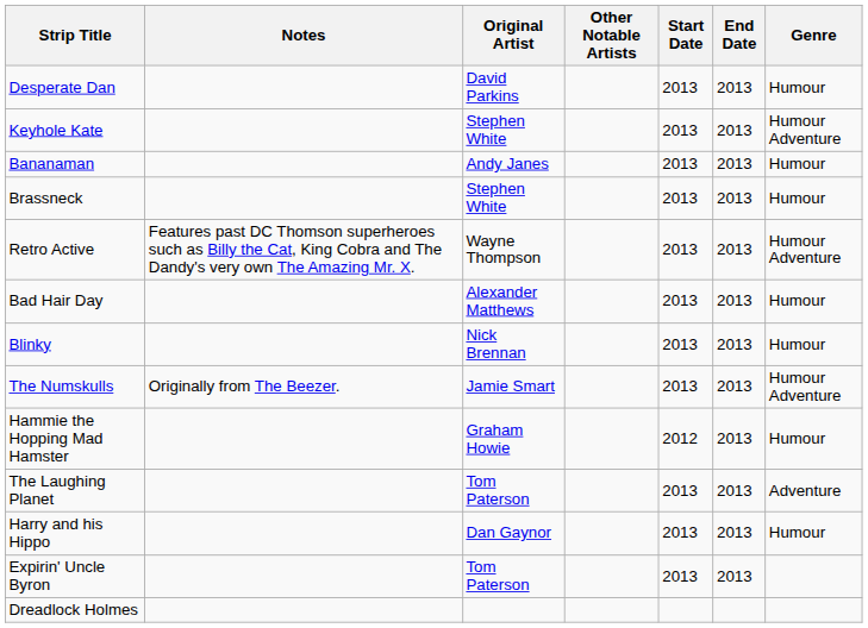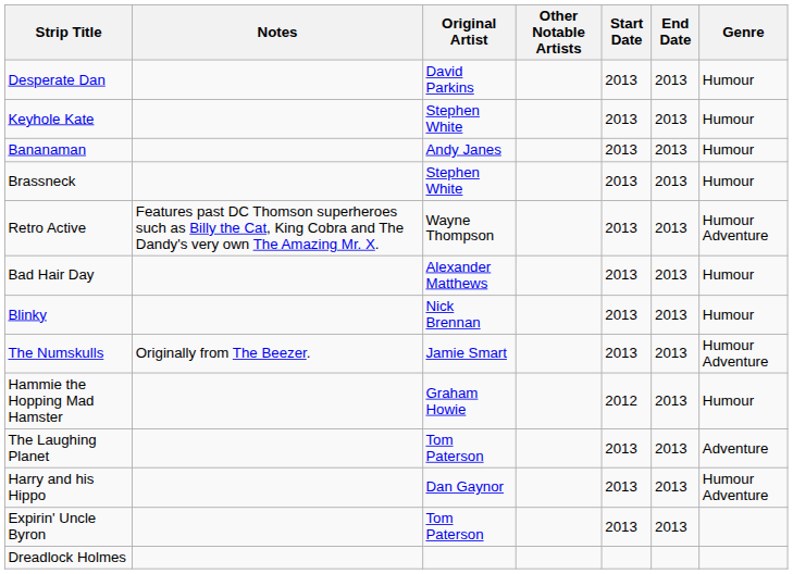 <table class="wikitable sortable">
 <tr>
 <th>Strip Title</th>
 <th>Notes</th>
 <th>Original Artist</th>
 <th>Other Notable Artists</th>
 <th>Start Date</th>
 <th>End Date</th>
 <th>Genre</th>
 </tr>
 <tr>
 <td><a href='#'>Desperate Dan</a></td>
 <td></td>
 <td><a href='#'>David Parkins</a></td>
 <td></td>
 <td>2013</td>
 <td>2013</td>
 <td>Humour</td>
 </tr>
 <tr>
 <td><a href='#'>Keyhole Kate</a></td>
 <td></td>
 <td><a href='#'>Stephen White</a></td>
 <td></td>
 <td>2013</td>
 <td>2013</td>
-<td>Humour Adventure</td>
+<td>Humour</td>
 </tr>
 <tr>
 <td><a href='#'>Bananaman</a></td>
 <td></td>
 <td><a href='#'>Andy Janes</a></td>
 <td></td>
 <td>2013</td>
 <td>2013</td>
 <td>Humour</td>
 </tr>
 <tr>
 <td>Brassneck</td>
 <td></td>
 <td><a href='#'>Stephen White</a></td>
 <td></td>
 <td>2013</td>
 <td>2013</td>
 <td>Humour</td>
 </tr>
 <tr>
 <td>Retro Active</td>
 <td>Features past DC Thomson superheroes such as <a href='#'>Billy the Cat</a>, King Cobra and The Dandy's very own <a href='#'>The Amazing Mr. X</a>.</td>
 <td>Wayne Thompson</td>
 <td></td>
 <td>2013</td>
 <td>2013</td>
 <td>Humour Adventure</td>
 </tr>
 <tr>
 <td>Bad Hair Day</td>
 <td></td>
 <td><a href='#'>Alexander Matthews</a></td>
 <td></td>
 <td>2013</td>
 <td>2013</td>
 <td>Humour</td>
 </tr>
 <tr>
 <td><a href='#'>Blinky</a></td>
 <td></td>
 <td><a href='#'>Nick Brennan</a></td>
 <td></td>
 <td>2013</td>
 <td>2013</td>
 <td>Humour</td>
 </tr>
 <tr>
 <td><a href='#'>The Numskulls</a></td>
 <td>Originally from <a href='#'>The Beezer</a>.</td>
 <td><a href='#'>Jamie Smart</a></td>
 <td></td>
 <td>2013</td>
 <td>2013</td>
 <td>Humour Adventure</td>
 </tr>
 <tr>
 <td>Hammie the Hopping Mad Hamster</td>
 <td></td>
 <td><a href='#'>Graham Howie</a></td>
 <td></td>
 <td>2012</td>
 <td>2013</td>
 <td>Humour</td>
 </tr>
 <tr>
 <td>The Laughing Planet</td>
 <td></td>
 <td><a href='#'>Tom Paterson</a></td>
 <td></td>
 <td>2013</td>
 <td>2013</td>
 <td>Adventure</td>
 </tr>
 <tr>
 <td>Harry and his Hippo</td>
 <td></td>
 <td><a href='#'>Dan Gaynor</a></td>
 <td></td>
 <td>2013</td>
 <td>2013</td>
-<td>Humour</td>
+<td>Humour Adventure</td>
 </tr>
 <tr>
 <td>Expirin' Uncle Byron</td>
 <td></td>
 <td><a href='#'>Tom Paterson</a></td>
 <td></td>
 <td>2013</td>
 <td>2013</td>
 <td></td>
 </tr>
 <tr>
 <td>Dreadlock Holmes</td>
 <td></td>
 <td></td>
 <td></td>
 <td></td>
 <td></td>
 <td></td>
 </tr>
 </table>
